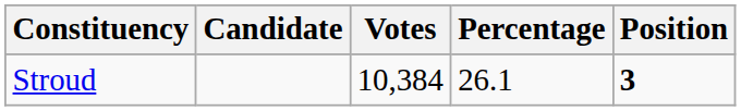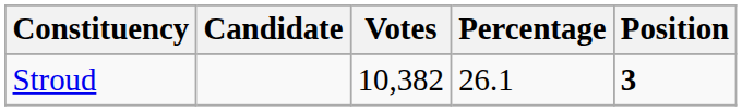 <table class="wikitable sortable">
 <tr>
 <th>Constituency</th>
 <th>Candidate</th>
 <th>Votes</th>
 <th>Percentage</th>
 <th>Position</th>
 </tr>
 <tr>
 <td><a href='#'>Stroud</a></td>
 <td></td>
-<td>10,384</td>
+<td>10,382</td>
 <td>26.1</td>
 <td><strong>3</strong></td>
 </tr>
 </table>
